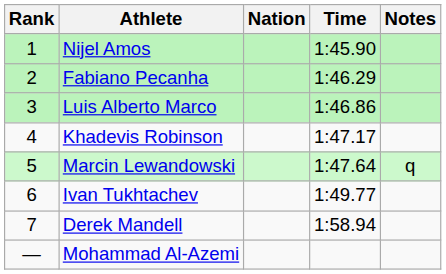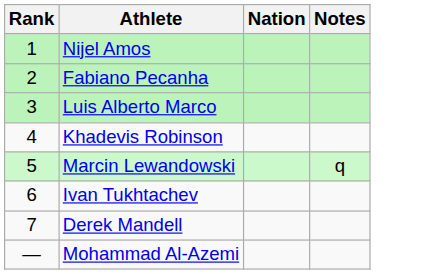 <table class="wikitable sortable" style="text-align:center">
 <tr>
 <th>Rank</th>
 <th>Athlete</th>
 <th>Nation</th>
-<th>Time</th>
 <th>Notes</th>
 </tr>
 <tr bgcolor=bbf3bb>
 <td>1</td>
 <td align=left><a href='#'>Nijel Amos</a></td>
 <td align=left></td>
-<td>1:45.90</td>
 <td></td>
 </tr>
 <tr bgcolor=bbf3bb>
 <td>2</td>
 <td align=left><a href='#'>Fabiano Pecanha</a></td>
 <td align=left></td>
-<td>1:46.29</td>
 <td></td>
 </tr>
 <tr bgcolor=bbf3bb>
 <td>3</td>
 <td align=left><a href='#'>Luis Alberto Marco</a></td>
 <td align=left></td>
-<td>1:46.86</td>
 <td></td>
 </tr>
 <tr>
 <td>4</td>
 <td align=left><a href='#'>Khadevis Robinson</a></td>
 <td align=left></td>
-<td>1:47.17</td>
 <td></td>
 </tr>
 <tr bgcolor=ccf9cc>
 <td>5</td>
 <td align=left><a href='#'>Marcin Lewandowski</a></td>
 <td align=left></td>
-<td>1:47.64</td>
 <td>q</td>
 </tr>
 <tr>
 <td>6</td>
 <td align=left><a href='#'>Ivan Tukhtachev</a></td>
 <td align=left></td>
-<td>1:49.77</td>
 <td></td>
 </tr>
 <tr>
 <td>7</td>
 <td align=left><a href='#'>Derek Mandell</a></td>
 <td align=left></td>
-<td>1:58.94</td>
 <td></td>
 </tr>
 <tr>
 <td data-sort-value=8>—</td>
 <td align=left><a href='#'>Mohammad Al-Azemi</a></td>
 <td align=left></td>
-<td data-sort-value=9:99.99></td>
 <td></td>
 </tr>
 </table>
